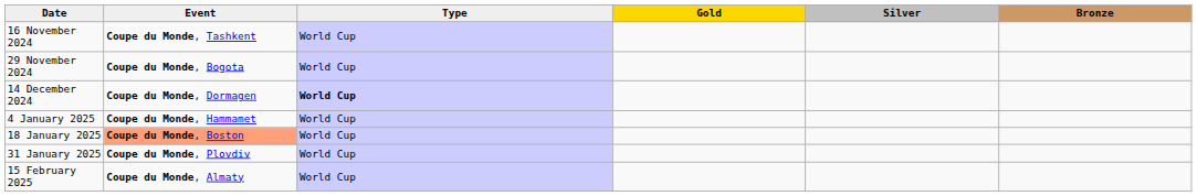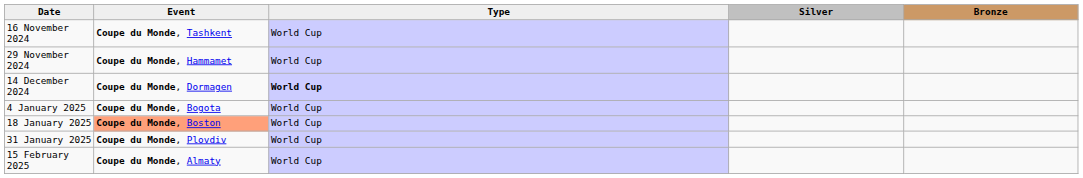 <table class="wikitable sortable" style="font-size: 85%" width="100%">
 <tr align=center>
 <th scope=col style="width:100px; background: #efefef;">Date</th>
 <th scope=col style="width:200px; background: #efefef;">Event</th>
 <th scope=col style="background: #efefef;">Type</th>
-<th scope=col colspan=1 style="width:200px; background: gold;">Gold</th>
 <th scope=col colspan=1 style="width:200px; background: silver;">Silver</th>
 <th scope=col colspan=1 style="width:200px; background: #cc9966;">Bronze</th>
 </tr>
 <tr>
 <td>16 November 2024</td>
 <td><strong>Coupe du Monde</strong>, <a href='#'>Tashkent</a></td>
 <td bgcolor="#ccccff">World Cup</td>
 <td></td>
-<td></td>
 <td><br></td>
 </tr>
 <tr>
 <td>29 November 2024</td>
-<td><strong>Coupe du Monde</strong>, <a href='#'>Bogota</a></td>
+<td><strong>Coupe du Monde</strong>, <a href='#'>Hammamet</a></td>
 <td bgcolor="#ccccff">World Cup</td>
-<td></td>
 <td></td>
 <td><br></td>
 </tr>
 <tr>
 <td>14 December 2024</td>
 <td><strong>Coupe du Monde</strong>, <a href='#'>Dormagen</a></td>
 <td bgcolor="#ccccff"><strong>World Cup</strong></td>
 <td></td>
-<td></td>
 <td><br></td>
 </tr>
 <tr>
 <td>4 January 2025</td>
-<td><strong>Coupe du Monde</strong>, <a href='#'>Hammamet</a></td>
+<td><strong>Coupe du Monde</strong>, <a href='#'>Bogota</a></td>
 <td bgcolor="#ccccff">World Cup</td>
-<td></td>
 <td></td>
 <td><br></td>
 </tr>
 <tr>
 <td>18 January 2025</td>
 <td style="background: lightsalmon;"><strong>Coupe du Monde</strong>, <a href='#'>Boston</a></td>
 <td bgcolor="#ccccff">World Cup</td>
 <td></td>
-<td></td>
 <td><br></td>
 </tr>
 <tr>
 <td>31 January 2025</td>
 <td><strong>Coupe du Monde</strong>, <a href='#'>Plovdiv</a></td>
 <td bgcolor="#ccccff">World Cup</td>
-<td></td>
 <td></td>
 <td><br></td>
 </tr>
 <tr>
 <td>15 February 2025</td>
 <td><strong>Coupe du Monde</strong>, <a href='#'>Almaty</a></td>
 <td bgcolor="#ccccff">World Cup</td>
 <td></td>
-<td></td>
 <td><br></td>
 </tr>
 </table>
